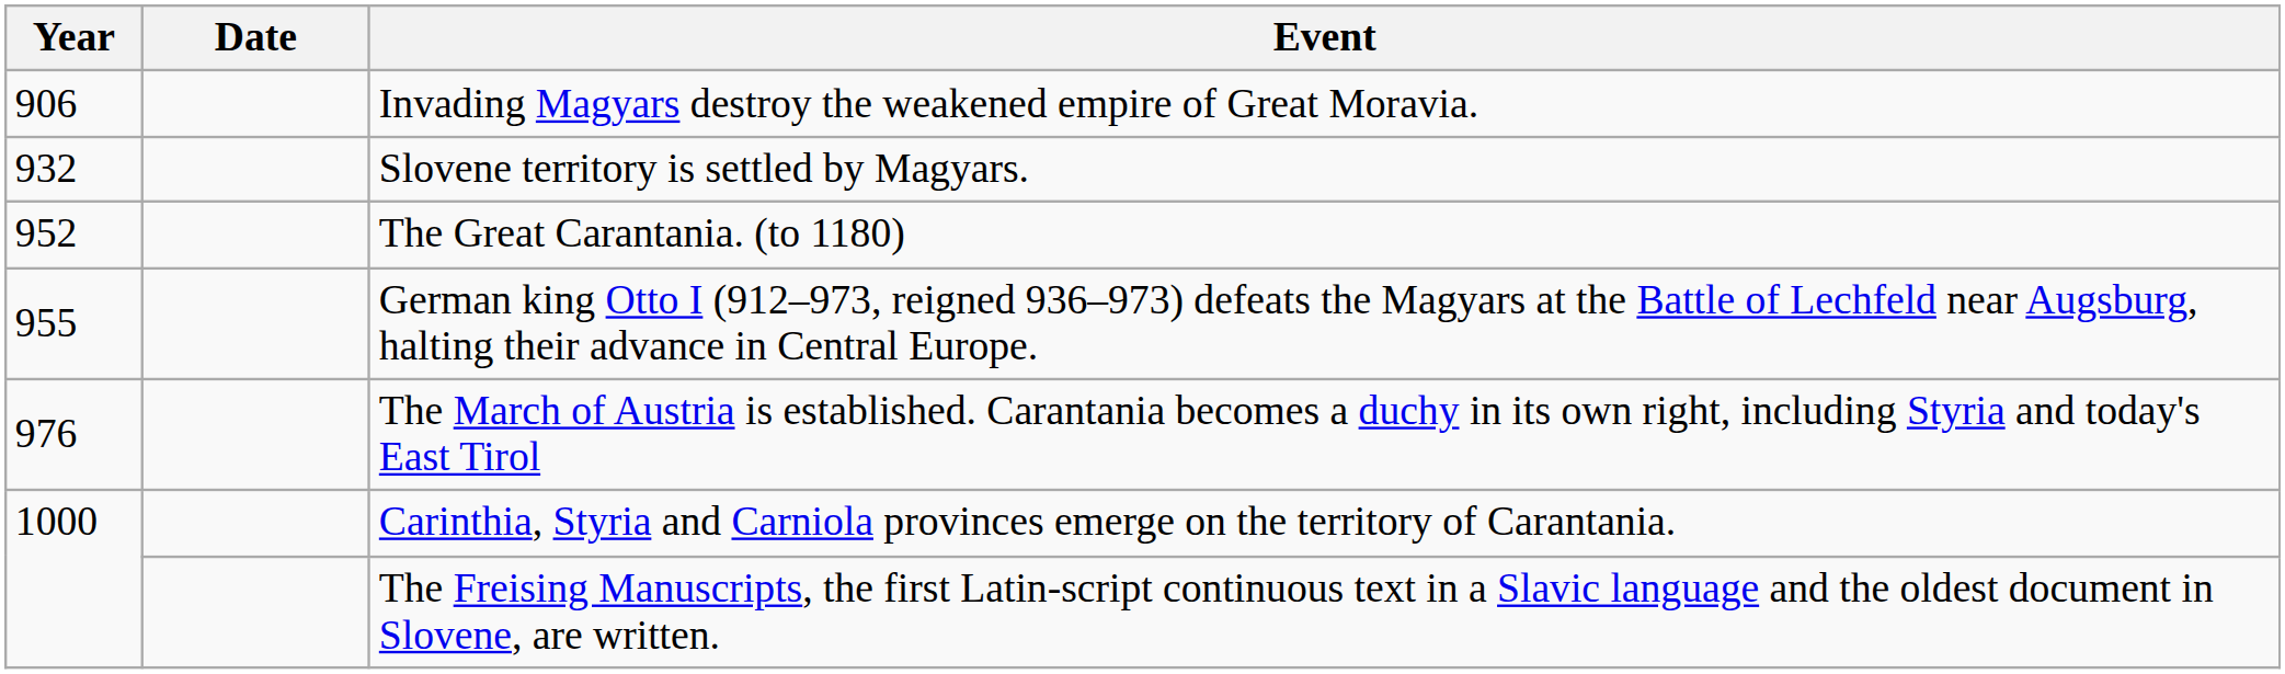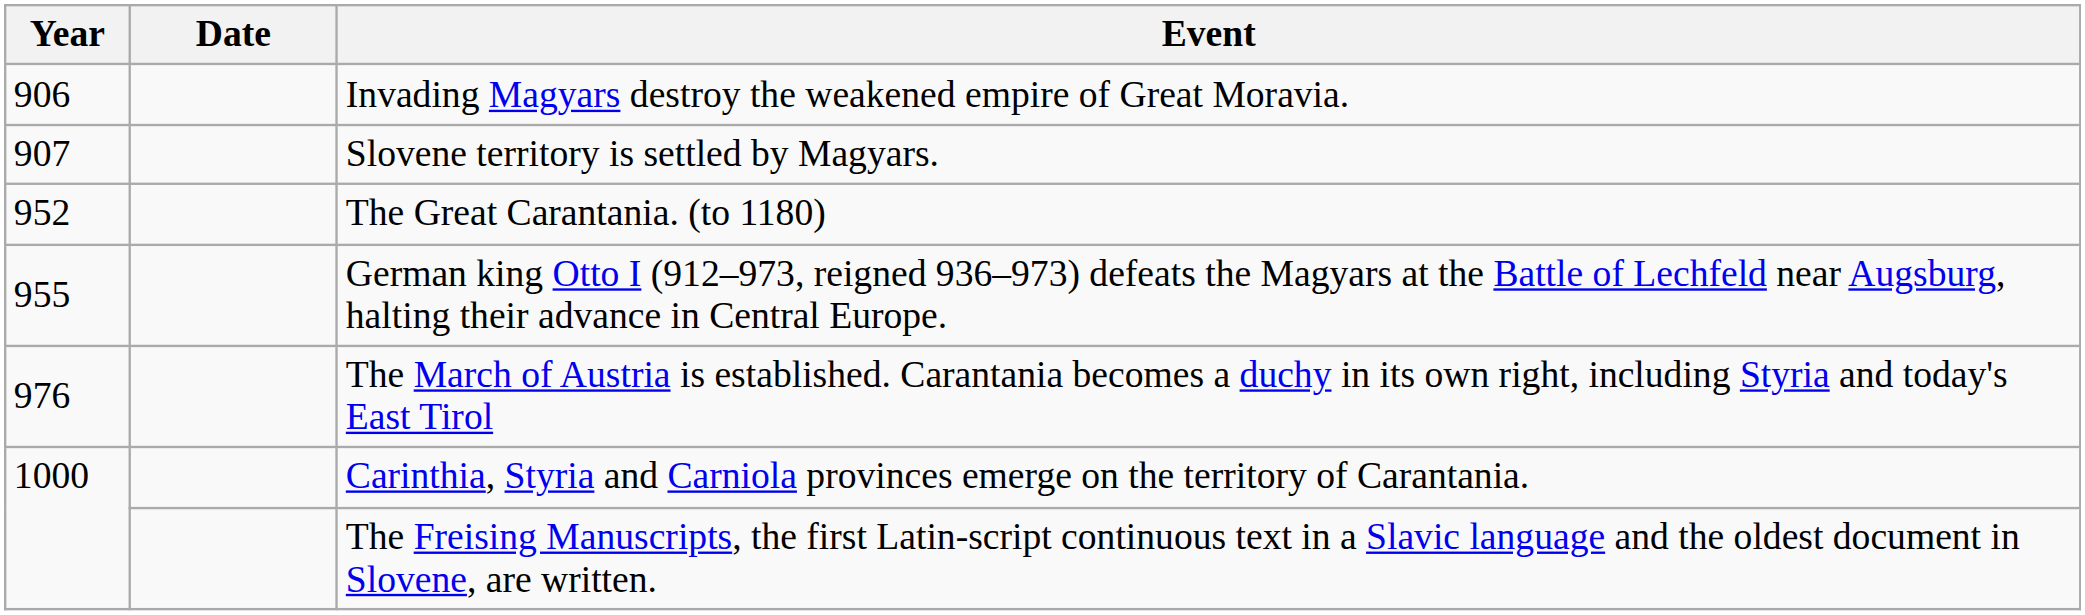 <table class="wikitable" width="100%">
 <tr>
 <th style="width:6%">Year</th>
 <th style="width:10%">Date</th>
 <th>Event</th>
 </tr>
 <tr>
 <td>906</td>
 <td></td>
 <td>Invading <a href='#'>Magyars</a> destroy the weakened empire of Great Moravia.</td>
 </tr>
 <tr>
-<td>932</td>
+<td>907</td>
 <td></td>
 <td>Slovene territory is settled by Magyars.</td>
 </tr>
 <tr>
 <td>952</td>
 <td></td>
 <td>The Great Carantania. (to 1180)</td>
 </tr>
 <tr>
 <td>955</td>
 <td></td>
 <td>German king <a href='#'>Otto I</a> (912–973, reigned 936–973) defeats the Magyars at the <a href='#'>Battle of Lechfeld</a> near <a href='#'>Augsburg</a>, halting their advance in Central Europe.</td>
 </tr>
 <tr>
 <td>976</td>
 <td></td>
 <td>The <a href='#'>March of Austria</a> is established. Carantania becomes a <a href='#'>duchy</a> in its own right, including <a href='#'>Styria</a> and today's <a href='#'>East Tirol</a></td>
 </tr>
 <tr>
 <td rowspan="2" valign="top">1000</td>
 <td></td>
 <td><a href='#'>Carinthia</a>, <a href='#'>Styria</a> and <a href='#'>Carniola</a> provinces emerge on the territory of Carantania.</td>
 </tr>
 <tr>
 <td></td>
 <td>The <a href='#'>Freising Manuscripts</a>, the first Latin-script continuous text in a <a href='#'>Slavic language</a> and the oldest document in <a href='#'>Slovene</a>, are written.</td>
 </tr>
 </table>
